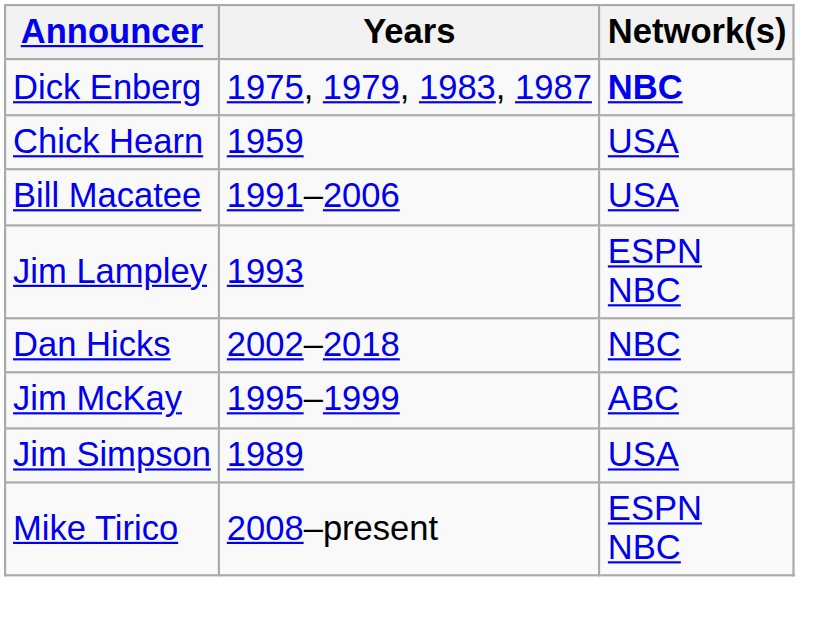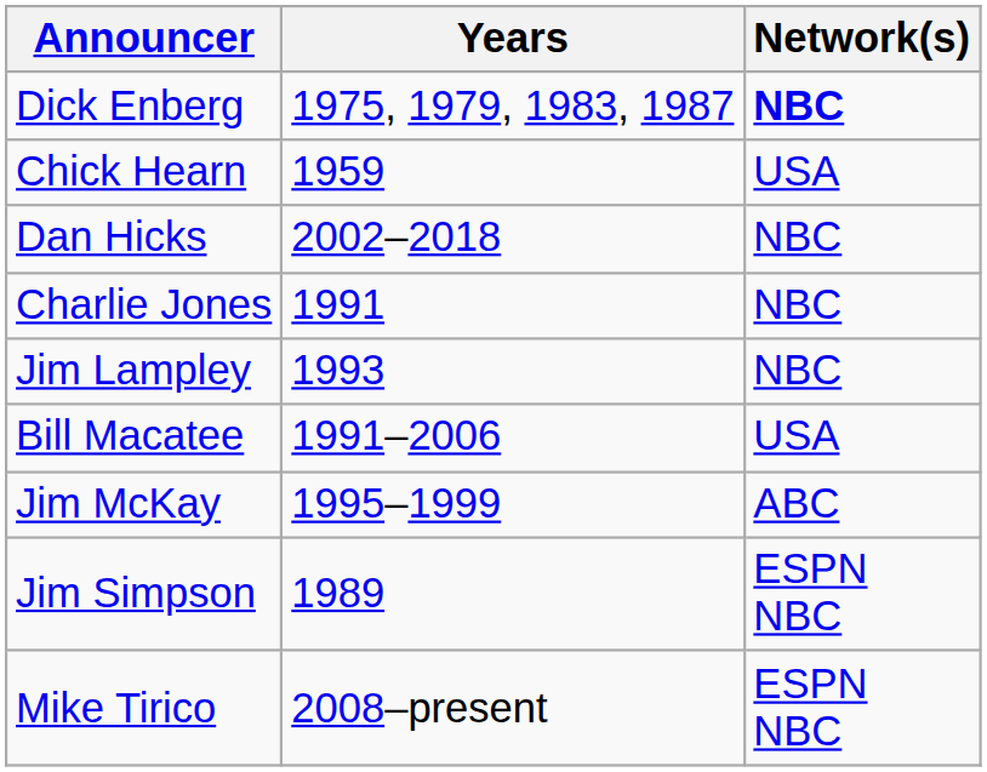 <table class="wikitable">
 <tr>
 <th><a href='#'>Announcer</a></th>
 <th>Years</th>
 <th>Network(s)</th>
 </tr>
 <tr>
 <td><a href='#'>Dick Enberg</a></td>
 <td><a href='#'>1975</a>, <a href='#'>1979</a>, <a href='#'>1983</a>, <a href='#'>1987</a></td>
 <td><strong><a href='#'>NBC</a></strong></td>
 </tr>
 <tr>
 <td><a href='#'>Chick Hearn</a></td>
 <td><a href='#'>1959</a></td>
 <td><a href='#'>USA</a></td>
 </tr>
 <tr>
-<td><a href='#'>Bill Macatee</a></td>
-<td><a href='#'>1991</a>–<a href='#'>2006</a></td>
-<td><a href='#'>USA</a></td>
+<td><a href='#'>Dan Hicks</a></td>
+<td><a href='#'>2002</a>–<a href='#'>2018</a></td>
+<td><a href='#'>NBC</a></td>
+</tr>
+<tr>
+<td><a href='#'>Charlie Jones</a></td>
+<td><a href='#'>1991</a></td>
+<td><a href='#'>NBC</a></td>
 </tr>
 <tr>
 <td><a href='#'>Jim Lampley</a></td>
 <td><a href='#'>1993</a></td>
-<td><a href='#'>ESPN</a><br><a href='#'>NBC</a></td>
+<td><a href='#'>NBC</a></td>
 </tr>
 <tr>
-<td><a href='#'>Dan Hicks</a></td>
-<td><a href='#'>2002</a>–<a href='#'>2018</a></td>
-<td><a href='#'>NBC</a></td>
+<td><a href='#'>Bill Macatee</a></td>
+<td><a href='#'>1991</a>–<a href='#'>2006</a></td>
+<td><a href='#'>USA</a></td>
 </tr>
 <tr>
 <td><a href='#'>Jim McKay</a></td>
 <td><a href='#'>1995</a>–<a href='#'>1999</a></td>
 <td><a href='#'>ABC</a></td>
 </tr>
 <tr>
 <td><a href='#'>Jim Simpson</a></td>
 <td><a href='#'>1989</a></td>
-<td><a href='#'>USA</a></td>
+<td><a href='#'>ESPN</a><br><a href='#'>NBC</a></td>
 </tr>
 <tr>
 <td><a href='#'>Mike Tirico</a></td>
 <td><a href='#'>2008</a>–present</td>
 <td><a href='#'>ESPN</a><br><a href='#'>NBC</a></td>
 </tr>
 </table>
